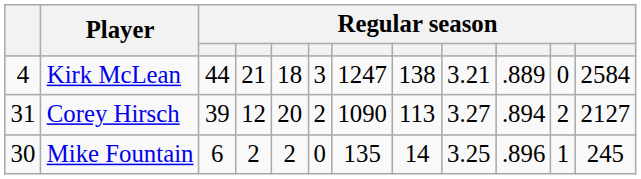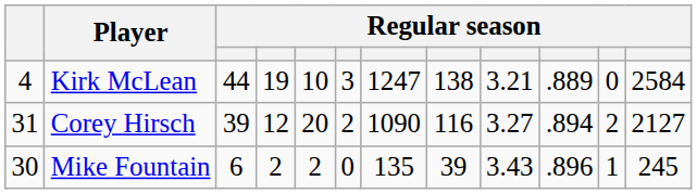 <table class="wikitable plainrowheaders" style="text-align:center;">
 <tr>
 <th scope="col" rowspan="2"></th>
 <th scope="col" rowspan="2">Player</th>
 <th scope=colgroup colspan=10>Regular season</th>
 </tr>
 <tr>
 <th scope="col"></th>
 <th scope="col"></th>
 <th scope="col"></th>
 <th scope="col"></th>
 <th scope="col"></th>
 <th scope="col"></th>
 <th scope="col"></th>
 <th scope="col"></th>
 <th scope="col"></th>
 <th scope="col"></th>
 </tr>
 <tr>
 <td scope="row">4</td>
 <td align="left"><a href='#'>Kirk McLean</a></td>
 <td>44</td>
-<td>21</td>
-<td>18</td>
+<td>19</td>
+<td>10</td>
 <td>3</td>
 <td>1247</td>
 <td>138</td>
 <td>3.21</td>
 <td>.889</td>
 <td>0</td>
 <td>2584</td>
 </tr>
 <tr>
 <td scope="row">31</td>
 <td align="left"><a href='#'>Corey Hirsch</a></td>
 <td>39</td>
 <td>12</td>
 <td>20</td>
 <td>2</td>
 <td>1090</td>
-<td>113</td>
+<td>116</td>
 <td>3.27</td>
 <td>.894</td>
 <td>2</td>
 <td>2127</td>
 </tr>
 <tr>
 <td scope="row">30</td>
 <td align="left"><a href='#'>Mike Fountain</a></td>
 <td>6</td>
 <td>2</td>
 <td>2</td>
 <td>0</td>
 <td>135</td>
-<td>14</td>
-<td>3.25</td>
+<td>39</td>
+<td>3.43</td>
 <td>.896</td>
 <td>1</td>
 <td>245</td>
 </tr>
 </table>
